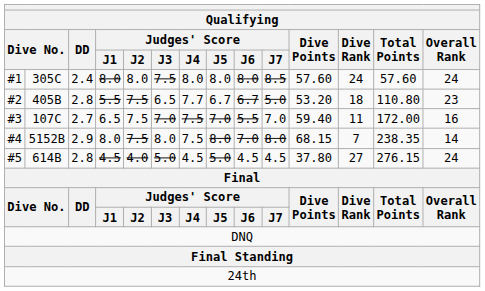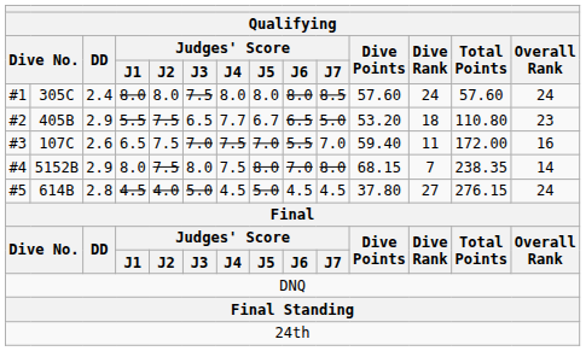 <table class="wikitable collapsible collapsed" style="text-align:center;">
 <tr>
 <th colspan="14"></th>
 </tr>
 <tr>
 <th colspan="14">Qualifying</th>
 </tr>
 <tr>
 <th colspan="2" rowspan="2">Dive No.</th>
 <th rowspan="2">DD</th>
 <th colspan="7">Judges' Score</th>
 <th rowspan="2">Dive<br>Points</th>
 <th rowspan="2">Dive<br>Rank</th>
 <th rowspan="2">Total<br>Points</th>
 <th rowspan="2">Overall<br>Rank</th>
 </tr>
 <tr>
 <th>J1</th>
 <th>J2</th>
 <th>J3</th>
 <th>J4</th>
 <th>J5</th>
 <th>J6</th>
 <th>J7</th>
 </tr>
 <tr>
 <td>#1</td>
 <td>305C</td>
 <td>2.4</td>
 <td><s>8.0</s></td>
 <td>8.0</td>
 <td><s>7.5</s></td>
 <td>8.0</td>
 <td>8.0</td>
 <td><s>8.0</s></td>
 <td><s>8.5</s></td>
 <td>57.60</td>
 <td>24</td>
 <td>57.60</td>
 <td>24</td>
 </tr>
 <tr>
 <td>#2</td>
 <td>405B</td>
-<td>2.8</td>
+<td>2.9</td>
 <td><s>5.5</s></td>
 <td><s>7.5</s></td>
 <td>6.5</td>
 <td>7.7</td>
 <td>6.7</td>
-<td><s>6.7</s></td>
+<td><s>6.5</s></td>
 <td><s>5.0</s></td>
 <td>53.20</td>
 <td>18</td>
 <td>110.80</td>
 <td>23</td>
 </tr>
 <tr>
 <td>#3</td>
 <td>107C</td>
-<td>2.7</td>
+<td>2.6</td>
 <td>6.5</td>
 <td>7.5</td>
 <td><s>7.0</s></td>
 <td><s>7.5</s></td>
 <td><s>7.0</s></td>
 <td><s>5.5</s></td>
 <td>7.0</td>
 <td>59.40</td>
 <td>11</td>
 <td>172.00</td>
 <td>16</td>
 </tr>
 <tr>
 <td>#4</td>
 <td>5152B</td>
 <td>2.9</td>
 <td>8.0</td>
 <td><s>7.5</s></td>
 <td>8.0</td>
 <td>7.5</td>
 <td><s>8.0</s></td>
 <td><s>7.0</s></td>
 <td><s>8.0</s></td>
 <td>68.15</td>
 <td>7</td>
 <td>238.35</td>
 <td>14</td>
 </tr>
 <tr>
 <td>#5</td>
 <td>614B</td>
 <td>2.8</td>
 <td><s>4.5</s></td>
 <td><s>4.0</s></td>
 <td><s>5.0</s></td>
 <td>4.5</td>
 <td><s>5.0</s></td>
 <td>4.5</td>
 <td>4.5</td>
 <td>37.80</td>
 <td>27</td>
 <td>276.15</td>
 <td>24</td>
 </tr>
 <tr>
 <th colspan="14">Final</th>
 </tr>
 <tr>
 <th colspan="2" rowspan="2">Dive No.</th>
 <th rowspan="2">DD</th>
 <th colspan="7">Judges' Score</th>
 <th rowspan="2">Dive<br>Points</th>
 <th rowspan="2">Dive<br>Rank</th>
 <th rowspan="2">Total<br>Points</th>
 <th rowspan="2">Overall<br>Rank</th>
 </tr>
 <tr>
 <th>J1</th>
 <th>J2</th>
 <th>J3</th>
 <th>J4</th>
 <th>J5</th>
 <th>J6</th>
 <th>J7</th>
 </tr>
 <tr>
 <td colspan="14">DNQ</td>
 </tr>
 <tr>
 <th colspan="14">Final Standing</th>
 </tr>
 <tr>
 <td colspan="14">24th</td>
 </tr>
 </table>
